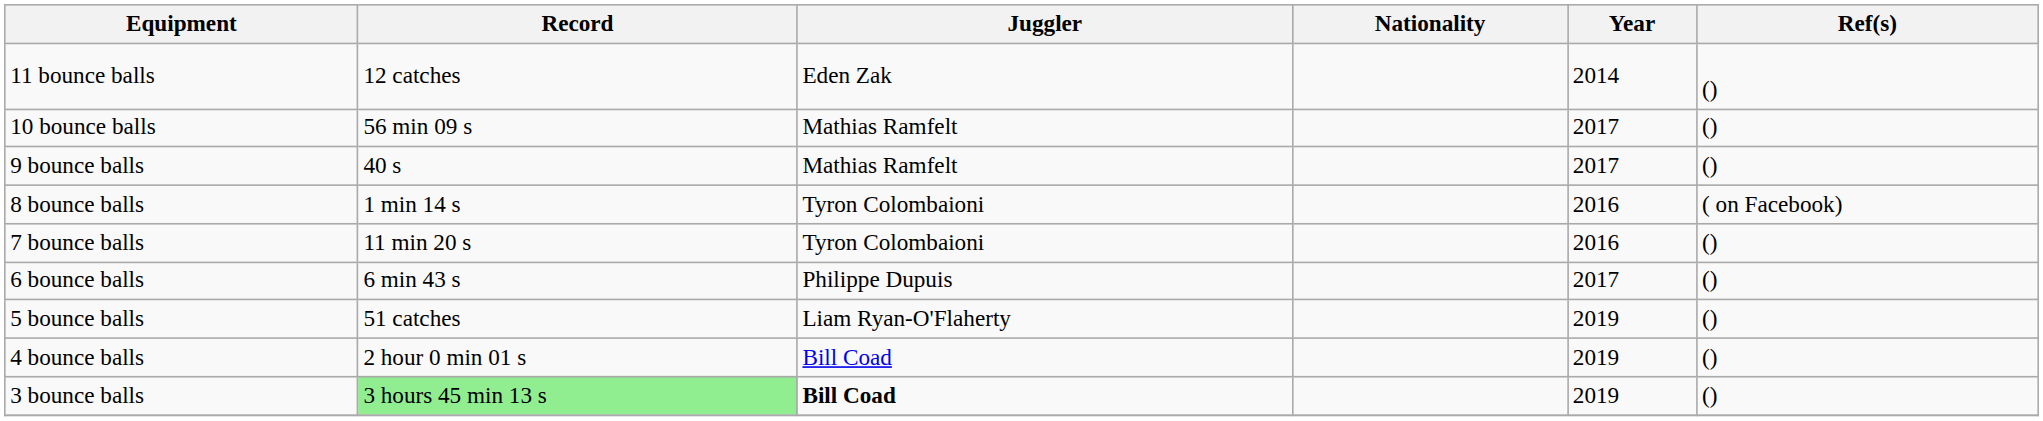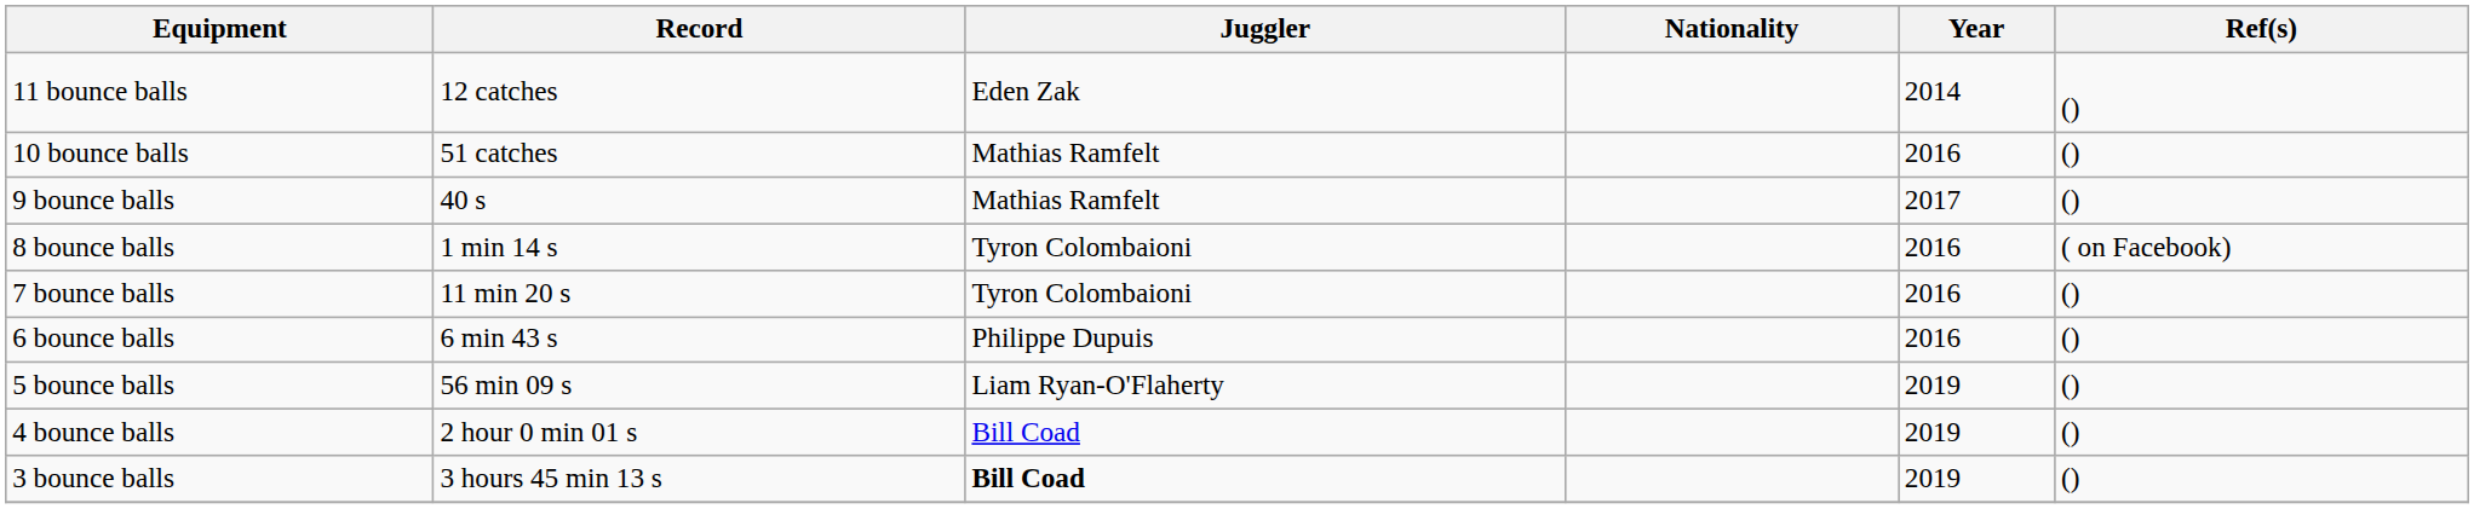 <table class="wikitable plainrowheaders" style="font-size:90%; width: 100%;">
 <tr>
 <th>Equipment</th>
 <th>Record</th>
 <th>Juggler</th>
 <th>Nationality</th>
 <th>Year</th>
 <th class="unsortable">Ref(s)</th>
 </tr>
 <tr>
 <td>11 bounce balls</td>
 <td>12 catches</td>
 <td>Eden Zak</td>
 <td></td>
 <td>2014</td>
 <td><br>()</td>
 </tr>
 <tr>
 <td>10 bounce balls</td>
-<td>56 min 09 s</td>
+<td>51 catches</td>
 <td>Mathias Ramfelt</td>
 <td></td>
-<td>2017</td>
+<td>2016</td>
 <td>()</td>
 </tr>
 <tr>
 <td>9 bounce balls</td>
 <td>40 s</td>
 <td>Mathias Ramfelt</td>
 <td></td>
 <td>2017</td>
 <td>()</td>
 </tr>
 <tr>
 <td>8 bounce balls</td>
 <td>1 min 14 s</td>
 <td>Tyron Colombaioni</td>
 <td></td>
 <td>2016</td>
 <td>( on Facebook)</td>
 </tr>
 <tr>
 <td>7 bounce balls</td>
 <td>11 min 20 s</td>
 <td>Tyron Colombaioni</td>
 <td></td>
 <td>2016</td>
 <td>()</td>
 </tr>
 <tr>
 <td>6 bounce balls</td>
 <td>6 min 43 s</td>
 <td>Philippe Dupuis</td>
 <td></td>
-<td>2017</td>
+<td>2016</td>
 <td>()</td>
 </tr>
 <tr>
 <td>5 bounce balls</td>
-<td>51 catches</td>
+<td>56 min 09 s</td>
 <td>Liam Ryan-O'Flaherty</td>
 <td></td>
 <td>2019</td>
 <td>()</td>
 </tr>
 <tr>
 <td>4 bounce balls</td>
 <td>2 hour 0 min 01 s</td>
 <td><a href='#'>Bill Coad</a></td>
 <td></td>
 <td>2019</td>
 <td>()</td>
 </tr>
 <tr>
 <td>3 bounce balls</td>
-<td style="background: lightgreen;">3 hours 45 min 13 s</td>
+<td>3 hours 45 min 13 s</td>
 <td><strong>Bill Coad</strong></td>
 <td></td>
 <td>2019</td>
 <td>()</td>
 </tr>
 <tr>
 </tr>
 </table>
